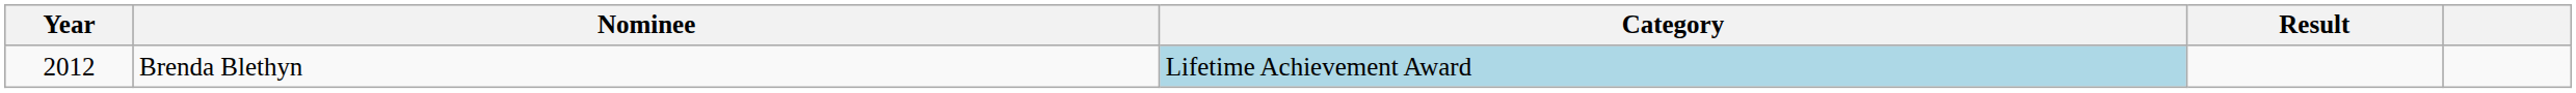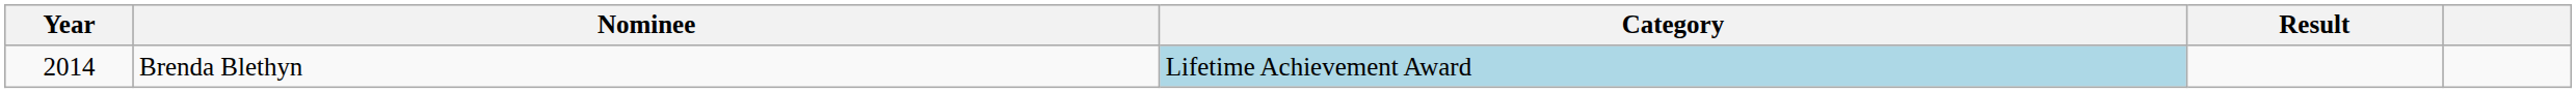 <table class="wikitable" style="width:100%;">
 <tr>
 <th width=5%>Year</th>
 <th style="width:40%;">Nominee</th>
 <th style="width:40%;">Category</th>
 <th style="width:10%;">Result</th>
 <th width=5%></th>
 </tr>
 <tr>
-<td style="text-align:center;">2012</td>
+<td style="text-align:center;">2014</td>
 <td style="text-align:left;">Brenda Blethyn</td>
 <td style="background: lightblue;">Lifetime Achievement Award</td>
 <td></td>
 <td style="text-align:center;"></td>
 </tr>
 </table>
